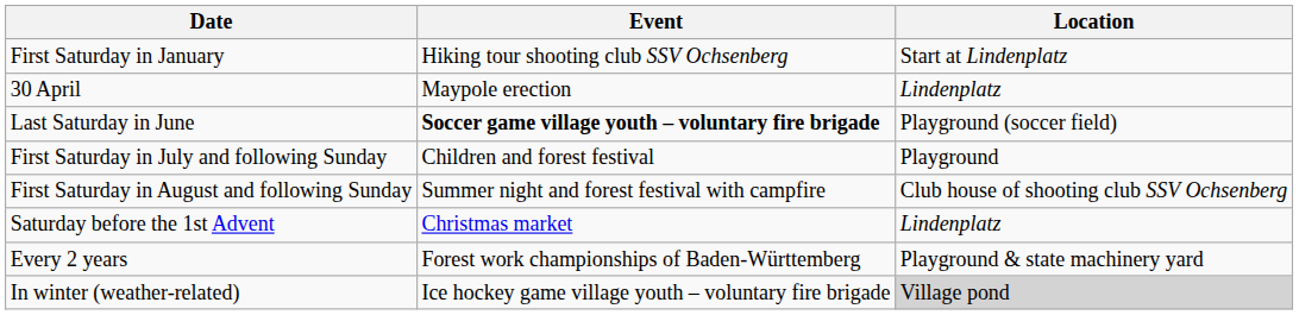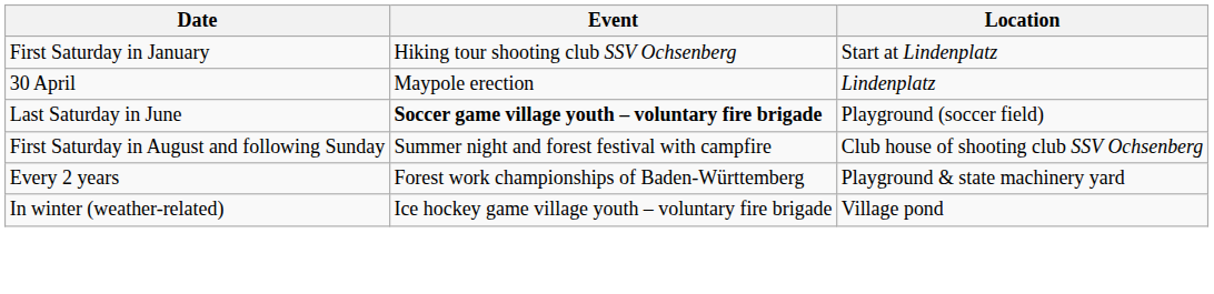 <table class="wikitable">
 <tr>
 <th>Date</th>
 <th>Event</th>
 <th>Location</th>
 </tr>
 <tr>
 <td>First Saturday in January</td>
 <td>Hiking tour shooting club <em>SSV Ochsenberg</em></td>
 <td>Start at <em>Lindenplatz</em></td>
 </tr>
 <tr>
 <td>30 April</td>
 <td>Maypole erection</td>
 <td><em>Lindenplatz</em></td>
 </tr>
 <tr>
 <td>Last Saturday in June</td>
 <td><strong>Soccer game village youth – voluntary fire brigade</strong></td>
 <td>Playground (soccer field)</td>
 </tr>
 <tr>
-<td>First Saturday in July and following Sunday</td>
-<td>Children and forest festival</td>
-<td>Playground</td>
-</tr>
-<tr>
 <td>First Saturday in August and following Sunday</td>
 <td>Summer night and forest festival with campfire</td>
 <td>Club house of shooting club <em>SSV Ochsenberg</em></td>
-</tr>
-<tr>
-<td>Saturday before the 1st <a href='#'>Advent</a></td>
-<td><a href='#'>Christmas market</a></td>
-<td><em>Lindenplatz</em></td>
 </tr>
 <tr>
 <td>Every 2 years</td>
 <td>Forest work championships of Baden-Württemberg</td>
 <td>Playground & state machinery yard</td>
 </tr>
 <tr>
 <td>In winter (weather-related)</td>
 <td>Ice hockey game village youth – voluntary fire brigade</td>
-<td style="background: lightgrey;">Village pond</td>
+<td>Village pond</td>
 </tr>
 </table>
